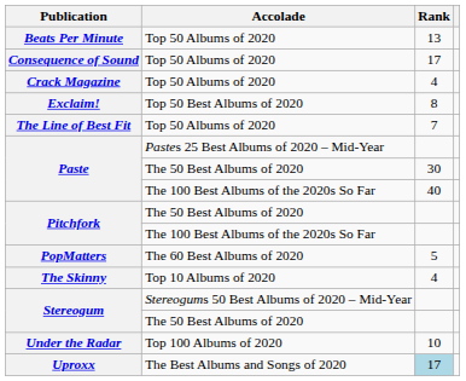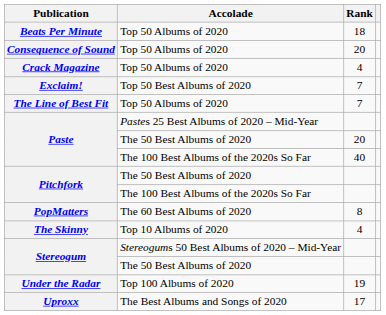 <table class="wikitable sortable plainrowheaders">
 <tr>
 <th scope="col">Publication</th>
 <th scope="col">Accolade</th>
 <th scope="col">Rank</th>
 <th scope="col" class="unsortable"></th>
 </tr>
 <tr>
 <th scope="row"><em><a href='#'>Beats Per Minute</a></em></th>
 <td>Top 50 Albums of 2020</td>
-<td style="text-align:center;">13</td>
+<td style="text-align:center;">18</td>
 <td style="text-align:center;"></td>
 </tr>
 <tr>
 <th scope="row"><em><a href='#'>Consequence of Sound</a></em></th>
 <td>Top 50 Albums of 2020</td>
-<td style="text-align:center;">17</td>
+<td style="text-align:center;">20</td>
 <td style="text-align:center;"></td>
 </tr>
 <tr>
 <th scope="row"><em><a href='#'>Crack Magazine</a></em></th>
 <td>Top 50 Albums of 2020</td>
 <td style="text-align:center;">4</td>
 <td style="text-align:center;"></td>
 </tr>
 <tr>
 <th scope="row"><em><a href='#'>Exclaim!</a></em></th>
 <td>Top 50 Best Albums of 2020</td>
-<td style="text-align:center;">8</td>
+<td style="text-align:center;">7</td>
 <td style="text-align:center;"></td>
 </tr>
 <tr>
 <th scope="row"><em><a href='#'>The Line of Best Fit</a></em></th>
 <td>Top 50 Albums of 2020</td>
 <td style="text-align:center;">7</td>
 <td style="text-align:center;"></td>
 </tr>
 <tr>
 <th rowspan=3 scope="row"><em><a href='#'>Paste</a></em></th>
 <td><em>Paste</em>s 25 Best Albums of 2020 – Mid-Year</td>
 <td></td>
 <td></td>
 </tr>
 <tr>
 <td>The 50 Best Albums of 2020</td>
-<td style="text-align:center;">30</td>
+<td style="text-align:center;">20</td>
 <td style="text-align:center;"></td>
 </tr>
 <tr>
 <td>The 100 Best Albums of the 2020s So Far</td>
 <td style="text-align:center;">40</td>
 <td style="text-align:center;"></td>
 </tr>
 <tr>
 <th rowspan="2" scope="row"><em><a href='#'>Pitchfork</a></em></th>
 <td>The 50 Best Albums of 2020</td>
 <td></td>
 <td></td>
 </tr>
 <tr>
 <td>The 100 Best Albums of the 2020s So Far</td>
 <td></td>
 <td></td>
 </tr>
 <tr>
 <th scope="row"><em><a href='#'>PopMatters</a></em></th>
 <td>The 60 Best Albums of 2020</td>
-<td style="text-align:center;">5</td>
+<td style="text-align:center;">8</td>
 <td style="text-align:center;"></td>
 </tr>
 <tr>
 <th scope="row"><em><a href='#'>The Skinny</a></em></th>
 <td>Top 10 Albums of 2020</td>
 <td style="text-align:center;">4</td>
 <td style="text-align:center;"></td>
 </tr>
 <tr>
 <th scope="row" rowspan="2"><em><a href='#'>Stereogum</a></em></th>
 <td><em>Stereogum</em>s 50 Best Albums of 2020 – Mid-Year</td>
 <td></td>
 <td></td>
 </tr>
 <tr>
 <td>The 50 Best Albums of 2020</td>
 <td></td>
 <td></td>
 </tr>
 <tr>
 <th scope="row"><em><a href='#'>Under the Radar</a></em></th>
 <td>Top 100 Albums of 2020</td>
-<td style="text-align:center;">10</td>
+<td style="text-align:center;">19</td>
 <td style="text-align:center;"></td>
 </tr>
 <tr>
 <th scope="row"><em><a href='#'>Uproxx</a></em></th>
 <td>The Best Albums and Songs of 2020</td>
-<td style="background: lightblue; text-align:center;">17</td>
+<td style="text-align:center;">17</td>
 <td style="text-align:center;"></td>
 </tr>
 </table>
